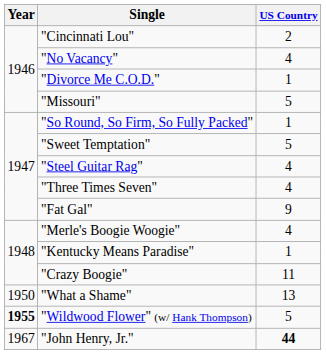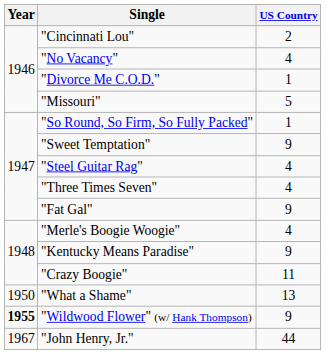 <table class="wikitable">
 <tr>
 <th>Year</th>
 <th>Single</th>
 <th><small><a href='#'>US Country</a></small></th>
 </tr>
 <tr>
 <td rowspan="4">1946</td>
 <td>"Cincinnati Lou"</td>
 <td style="text-align:center;">2</td>
 </tr>
 <tr>
 <td>"<a href='#'>No Vacancy</a>"</td>
 <td style="text-align:center;">4</td>
 </tr>
 <tr>
 <td>"<a href='#'>Divorce Me C.O.D.</a>"</td>
 <td style="text-align:center;">1</td>
 </tr>
 <tr>
 <td>"Missouri"</td>
 <td style="text-align:center;">5</td>
 </tr>
 <tr>
 <td rowspan="5">1947</td>
 <td>"<a href='#'>So Round, So Firm, So Fully Packed</a>"</td>
 <td style="text-align:center;">1</td>
 </tr>
 <tr>
 <td>"Sweet Temptation"</td>
-<td style="text-align:center;">5</td>
+<td style="text-align:center;">9</td>
 </tr>
 <tr>
 <td>"<a href='#'>Steel Guitar Rag</a>"</td>
 <td style="text-align:center;">4</td>
 </tr>
 <tr>
 <td>"Three Times Seven"</td>
 <td style="text-align:center;">4</td>
 </tr>
 <tr>
 <td>"Fat Gal"</td>
 <td style="text-align:center;">9</td>
 </tr>
 <tr>
 <td rowspan="3">1948</td>
 <td>"Merle's Boogie Woogie"</td>
 <td style="text-align:center;">4</td>
 </tr>
 <tr>
 <td>"Kentucky Means Paradise"</td>
-<td style="text-align:center;">1</td>
+<td style="text-align:center;">9</td>
 </tr>
 <tr>
 <td>"Crazy Boogie"</td>
 <td style="text-align:center;">11</td>
 </tr>
 <tr>
 <td>1950</td>
 <td>"What a Shame"</td>
 <td style="text-align:center;">13</td>
 </tr>
 <tr>
 <td><strong>1955</strong></td>
 <td>"<a href='#'>Wildwood Flower</a>" <small>(w/ <a href='#'>Hank Thompson</a>)</small></td>
-<td style="text-align:center;">5</td>
+<td style="text-align:center;">9</td>
 </tr>
 <tr>
 <td>1967</td>
 <td>"John Henry, Jr."</td>
-<td style="text-align:center;"><strong>44</strong></td>
+<td style="text-align:center;">44</td>
 </tr>
 </table>
